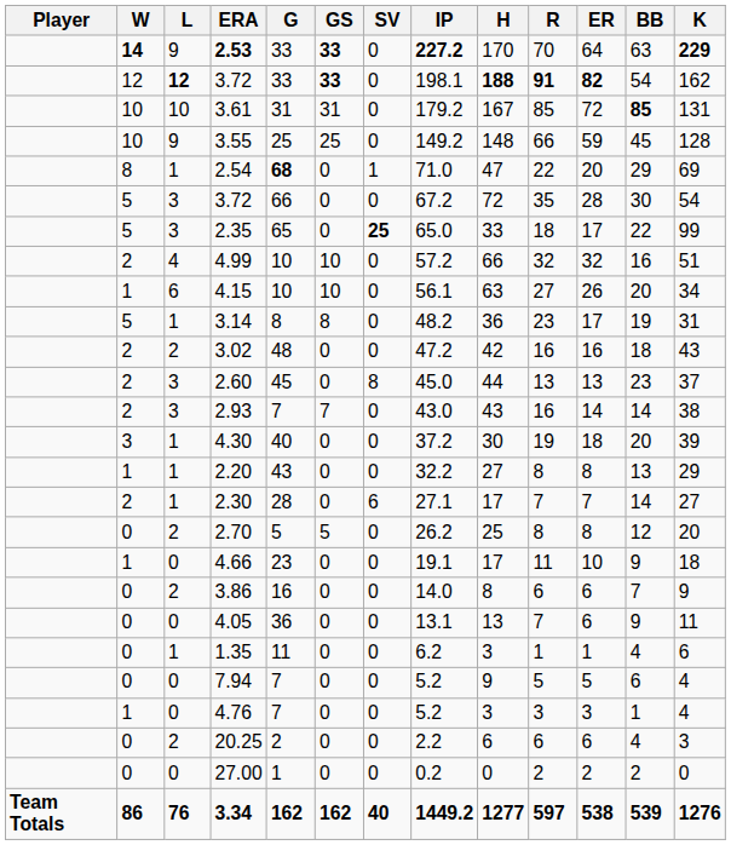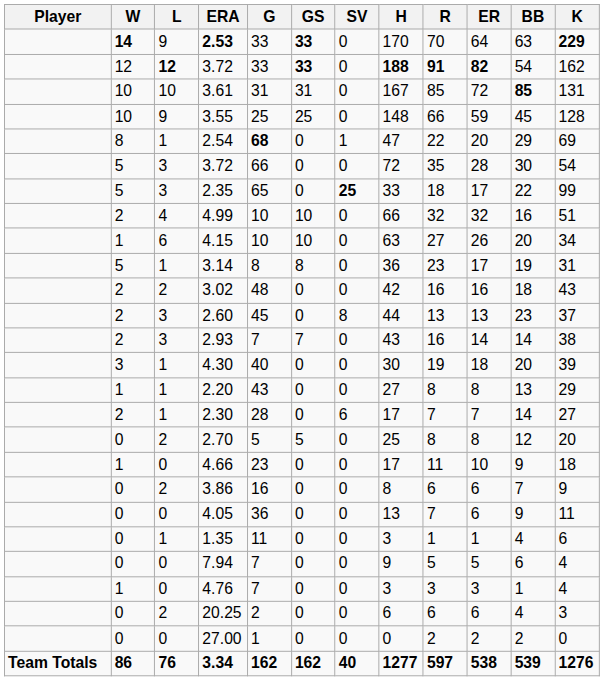 <table class="wikitable sortable">
 <tr>
 <th style="width:17%;">Player</th>
 <th style="width:7%;">W</th>
 <th style="width:7%;">L</th>
 <th style="width:7%;">ERA</th>
 <th style="width:7%;">G</th>
 <th style="width:7%;">GS</th>
 <th style="width:7%;">SV</th>
-<th style="width:7%;">IP</th>
 <th style="width:7%;">H</th>
 <th style="width:7%;">R</th>
 <th style="width:7%;">ER</th>
 <th style="width:7%;">BB</th>
 <th style="width:7%;">K</th>
 </tr>
 <tr>
 <td></td>
 <td><strong>14</strong></td>
 <td>9</td>
 <td><strong>2.53</strong></td>
 <td>33</td>
 <td><strong>33</strong></td>
 <td>0</td>
-<td><strong>227.2</strong></td>
 <td>170</td>
 <td>70</td>
 <td>64</td>
 <td>63</td>
 <td><strong>229</strong></td>
 </tr>
 <tr>
 <td></td>
 <td>12</td>
 <td><strong>12</strong></td>
 <td>3.72</td>
 <td>33</td>
 <td><strong>33</strong></td>
 <td>0</td>
-<td>198.1</td>
 <td><strong>188</strong></td>
 <td><strong>91</strong></td>
 <td><strong>82</strong></td>
 <td>54</td>
 <td>162</td>
 </tr>
 <tr>
 <td></td>
 <td>10</td>
 <td>10</td>
 <td>3.61</td>
 <td>31</td>
 <td>31</td>
 <td>0</td>
-<td>179.2</td>
 <td>167</td>
 <td>85</td>
 <td>72</td>
 <td><strong>85</strong></td>
 <td>131</td>
 </tr>
 <tr>
 <td></td>
 <td>10</td>
 <td>9</td>
 <td>3.55</td>
 <td>25</td>
 <td>25</td>
 <td>0</td>
-<td>149.2</td>
 <td>148</td>
 <td>66</td>
 <td>59</td>
 <td>45</td>
 <td>128</td>
 </tr>
 <tr>
 <td></td>
 <td>8</td>
 <td>1</td>
 <td>2.54</td>
 <td><strong>68</strong></td>
 <td>0</td>
 <td>1</td>
-<td>71.0</td>
 <td>47</td>
 <td>22</td>
 <td>20</td>
 <td>29</td>
 <td>69</td>
 </tr>
 <tr>
 <td></td>
 <td>5</td>
 <td>3</td>
 <td>3.72</td>
 <td>66</td>
 <td>0</td>
 <td>0</td>
-<td>67.2</td>
 <td>72</td>
 <td>35</td>
 <td>28</td>
 <td>30</td>
 <td>54</td>
 </tr>
 <tr>
 <td></td>
 <td>5</td>
 <td>3</td>
 <td>2.35</td>
 <td>65</td>
 <td>0</td>
 <td><strong>25</strong></td>
-<td>65.0</td>
 <td>33</td>
 <td>18</td>
 <td>17</td>
 <td>22</td>
 <td>99</td>
 </tr>
 <tr>
 <td></td>
 <td>2</td>
 <td>4</td>
 <td>4.99</td>
 <td>10</td>
 <td>10</td>
 <td>0</td>
-<td>57.2</td>
 <td>66</td>
 <td>32</td>
 <td>32</td>
 <td>16</td>
 <td>51</td>
 </tr>
 <tr>
 <td></td>
 <td>1</td>
 <td>6</td>
 <td>4.15</td>
 <td>10</td>
 <td>10</td>
 <td>0</td>
-<td>56.1</td>
 <td>63</td>
 <td>27</td>
 <td>26</td>
 <td>20</td>
 <td>34</td>
 </tr>
 <tr>
 <td></td>
 <td>5</td>
 <td>1</td>
 <td>3.14</td>
 <td>8</td>
 <td>8</td>
 <td>0</td>
-<td>48.2</td>
 <td>36</td>
 <td>23</td>
 <td>17</td>
 <td>19</td>
 <td>31</td>
 </tr>
 <tr>
 <td></td>
 <td>2</td>
 <td>2</td>
 <td>3.02</td>
 <td>48</td>
 <td>0</td>
 <td>0</td>
-<td>47.2</td>
 <td>42</td>
 <td>16</td>
 <td>16</td>
 <td>18</td>
 <td>43</td>
 </tr>
 <tr>
 <td></td>
 <td>2</td>
 <td>3</td>
 <td>2.60</td>
 <td>45</td>
 <td>0</td>
 <td>8</td>
-<td>45.0</td>
 <td>44</td>
 <td>13</td>
 <td>13</td>
 <td>23</td>
 <td>37</td>
 </tr>
 <tr>
 <td></td>
 <td>2</td>
 <td>3</td>
 <td>2.93</td>
 <td>7</td>
 <td>7</td>
 <td>0</td>
-<td>43.0</td>
 <td>43</td>
 <td>16</td>
 <td>14</td>
 <td>14</td>
 <td>38</td>
 </tr>
 <tr>
 <td></td>
 <td>3</td>
 <td>1</td>
 <td>4.30</td>
 <td>40</td>
 <td>0</td>
 <td>0</td>
-<td>37.2</td>
 <td>30</td>
 <td>19</td>
 <td>18</td>
 <td>20</td>
 <td>39</td>
 </tr>
 <tr>
 <td></td>
 <td>1</td>
 <td>1</td>
 <td>2.20</td>
 <td>43</td>
 <td>0</td>
 <td>0</td>
-<td>32.2</td>
 <td>27</td>
 <td>8</td>
 <td>8</td>
 <td>13</td>
 <td>29</td>
 </tr>
 <tr>
 <td></td>
 <td>2</td>
 <td>1</td>
 <td>2.30</td>
 <td>28</td>
 <td>0</td>
 <td>6</td>
-<td>27.1</td>
 <td>17</td>
 <td>7</td>
 <td>7</td>
 <td>14</td>
 <td>27</td>
 </tr>
 <tr>
 <td></td>
 <td>0</td>
 <td>2</td>
 <td>2.70</td>
 <td>5</td>
 <td>5</td>
 <td>0</td>
-<td>26.2</td>
 <td>25</td>
 <td>8</td>
 <td>8</td>
 <td>12</td>
 <td>20</td>
 </tr>
 <tr>
 <td></td>
 <td>1</td>
 <td>0</td>
 <td>4.66</td>
 <td>23</td>
 <td>0</td>
 <td>0</td>
-<td>19.1</td>
 <td>17</td>
 <td>11</td>
 <td>10</td>
 <td>9</td>
 <td>18</td>
 </tr>
 <tr>
 <td></td>
 <td>0</td>
 <td>2</td>
 <td>3.86</td>
 <td>16</td>
 <td>0</td>
 <td>0</td>
-<td>14.0</td>
 <td>8</td>
 <td>6</td>
 <td>6</td>
 <td>7</td>
 <td>9</td>
 </tr>
 <tr>
 <td></td>
 <td>0</td>
 <td>0</td>
 <td>4.05</td>
 <td>36</td>
 <td>0</td>
 <td>0</td>
-<td>13.1</td>
 <td>13</td>
 <td>7</td>
 <td>6</td>
 <td>9</td>
 <td>11</td>
 </tr>
 <tr>
 <td></td>
 <td>0</td>
 <td>1</td>
 <td>1.35</td>
 <td>11</td>
 <td>0</td>
 <td>0</td>
-<td>6.2</td>
 <td>3</td>
 <td>1</td>
 <td>1</td>
 <td>4</td>
 <td>6</td>
 </tr>
 <tr>
 <td></td>
 <td>0</td>
 <td>0</td>
 <td>7.94</td>
 <td>7</td>
 <td>0</td>
 <td>0</td>
-<td>5.2</td>
 <td>9</td>
 <td>5</td>
 <td>5</td>
 <td>6</td>
 <td>4</td>
 </tr>
 <tr>
 <td></td>
 <td>1</td>
 <td>0</td>
 <td>4.76</td>
 <td>7</td>
 <td>0</td>
 <td>0</td>
-<td>5.2</td>
 <td>3</td>
 <td>3</td>
 <td>3</td>
 <td>1</td>
 <td>4</td>
 </tr>
 <tr>
 <td></td>
 <td>0</td>
 <td>2</td>
 <td>20.25</td>
 <td>2</td>
 <td>0</td>
 <td>0</td>
-<td>2.2</td>
 <td>6</td>
 <td>6</td>
 <td>6</td>
 <td>4</td>
 <td>3</td>
 </tr>
 <tr>
 <td></td>
 <td>0</td>
 <td>0</td>
 <td>27.00</td>
 <td>1</td>
 <td>0</td>
 <td>0</td>
-<td>0.2</td>
 <td>0</td>
 <td>2</td>
 <td>2</td>
 <td>2</td>
 <td>0</td>
 </tr>
 <tr>
 <td><strong>Team Totals</strong></td>
 <td><strong>86</strong></td>
 <td><strong>76</strong></td>
 <td><strong>3.34</strong></td>
 <td><strong>162</strong></td>
 <td><strong>162</strong></td>
 <td><strong>40</strong></td>
-<td><strong>1449.2</strong></td>
 <td><strong>1277</strong></td>
 <td><strong>597</strong></td>
 <td><strong>538</strong></td>
 <td><strong>539</strong></td>
 <td><strong>1276</strong></td>
 </tr>
 </table>
